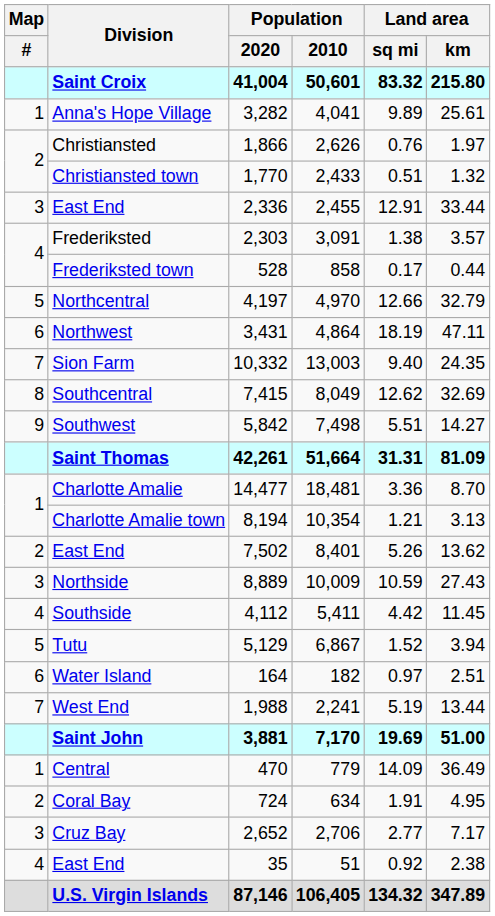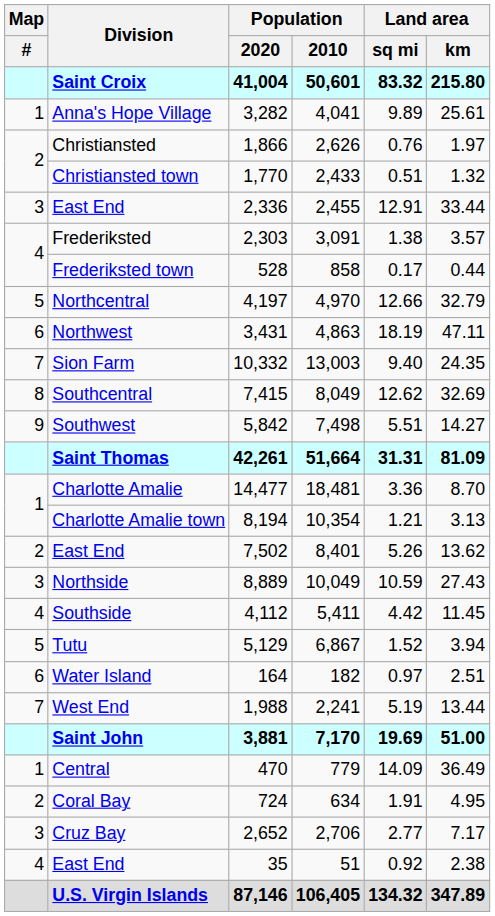 <table class="wikitable sortable" style="text-align:right; line-height:1.3">
 <tr>
 <th>Map</th>
 <th rowspan=2>Division</th>
 <th colspan=2>Population</th>
 <th colspan=2>Land area</th>
 </tr>
 <tr>
 <th>#</th>
 <th>2020</th>
 <th>2010</th>
 <th>sq mi</th>
 <th>km</th>
 </tr>
 <tr style="background:#CFF; font-weight:bold">
 <td></td>
 <td align=left><a href='#'>Saint Croix</a></td>
 <td>41,004</td>
 <td>50,601</td>
 <td>83.32</td>
 <td>215.80</td>
 </tr>
 <tr>
 <td>1</td>
 <td align=left><a href='#'>Anna's Hope Village</a></td>
 <td>3,282</td>
 <td>4,041</td>
 <td>9.89</td>
 <td>25.61</td>
 </tr>
 <tr>
 <td rowspan="2">2</td>
 <td align=left>Christiansted</td>
 <td>1,866</td>
 <td>2,626</td>
 <td>0.76</td>
 <td>1.97</td>
 </tr>
 <tr>
 <td align="left"><a href='#'>Christiansted town</a></td>
 <td>1,770</td>
 <td>2,433</td>
 <td>0.51</td>
 <td>1.32</td>
 </tr>
 <tr>
 <td>3</td>
 <td align=left><a href='#'>East End</a></td>
 <td>2,336</td>
 <td>2,455</td>
 <td>12.91</td>
 <td>33.44</td>
 </tr>
 <tr>
 <td rowspan="2">4</td>
 <td align=left>Frederiksted</td>
 <td>2,303</td>
 <td>3,091</td>
 <td>1.38</td>
 <td>3.57</td>
 </tr>
 <tr>
 <td align="left"><a href='#'>Frederiksted town</a></td>
 <td>528</td>
 <td>858</td>
 <td>0.17</td>
 <td>0.44</td>
 </tr>
 <tr>
 <td>5</td>
 <td align=left><a href='#'>Northcentral</a></td>
 <td>4,197</td>
 <td>4,970</td>
 <td>12.66</td>
 <td>32.79</td>
 </tr>
 <tr>
 <td>6</td>
 <td align=left><a href='#'>Northwest</a></td>
 <td>3,431</td>
-<td>4,864</td>
+<td>4,863</td>
 <td>18.19</td>
 <td>47.11</td>
 </tr>
 <tr>
 <td>7</td>
 <td align=left><a href='#'>Sion Farm</a></td>
 <td>10,332</td>
 <td>13,003</td>
 <td>9.40</td>
 <td>24.35</td>
 </tr>
 <tr>
 <td>8</td>
 <td align=left><a href='#'>Southcentral</a></td>
 <td>7,415</td>
 <td>8,049</td>
 <td>12.62</td>
 <td>32.69</td>
 </tr>
 <tr>
 <td>9</td>
 <td align=left><a href='#'>Southwest</a></td>
 <td>5,842</td>
 <td>7,498</td>
 <td>5.51</td>
 <td>14.27</td>
 </tr>
 <tr style="background:#CFF; font-weight:bold">
 <td></td>
 <td align=left><a href='#'>Saint Thomas</a></td>
 <td>42,261</td>
 <td>51,664</td>
 <td>31.31</td>
 <td>81.09</td>
 </tr>
 <tr>
 <td rowspan="2">1</td>
 <td align=left><a href='#'>Charlotte Amalie</a></td>
 <td>14,477</td>
 <td>18,481</td>
 <td>3.36</td>
 <td>8.70</td>
 </tr>
 <tr>
 <td align="left"><a href='#'>Charlotte Amalie town</a></td>
 <td>8,194</td>
 <td>10,354</td>
 <td>1.21</td>
 <td>3.13</td>
 </tr>
 <tr>
 <td>2</td>
 <td align=left><a href='#'>East End</a></td>
 <td>7,502</td>
 <td>8,401</td>
 <td>5.26</td>
 <td>13.62</td>
 </tr>
 <tr>
 <td>3</td>
 <td align=left><a href='#'>Northside</a></td>
 <td>8,889</td>
-<td>10,009</td>
+<td>10,049</td>
 <td>10.59</td>
 <td>27.43</td>
 </tr>
 <tr>
 <td>4</td>
 <td align=left><a href='#'>Southside</a></td>
 <td>4,112</td>
 <td>5,411</td>
 <td>4.42</td>
 <td>11.45</td>
 </tr>
 <tr>
 <td>5</td>
 <td align=left><a href='#'>Tutu</a></td>
 <td>5,129</td>
 <td>6,867</td>
 <td>1.52</td>
 <td>3.94</td>
 </tr>
 <tr>
 <td>6</td>
 <td align=left><a href='#'>Water Island</a></td>
 <td>164</td>
 <td>182</td>
 <td>0.97</td>
 <td>2.51</td>
 </tr>
 <tr>
 <td>7</td>
 <td align=left><a href='#'>West End</a></td>
 <td>1,988</td>
 <td>2,241</td>
 <td>5.19</td>
 <td>13.44</td>
 </tr>
 <tr style="background:#CFF; font-weight:bold">
 <td></td>
 <td align=left><a href='#'>Saint John</a></td>
 <td>3,881</td>
 <td>7,170</td>
 <td>19.69</td>
 <td>51.00</td>
 </tr>
 <tr>
 <td>1</td>
 <td align=left><a href='#'>Central</a></td>
 <td>470</td>
 <td>779</td>
 <td>14.09</td>
 <td>36.49</td>
 </tr>
 <tr>
 <td>2</td>
 <td align=left><a href='#'>Coral Bay</a></td>
 <td>724</td>
 <td>634</td>
 <td>1.91</td>
 <td>4.95</td>
 </tr>
 <tr>
 <td>3</td>
 <td align=left><a href='#'>Cruz Bay</a></td>
 <td>2,652</td>
 <td>2,706</td>
 <td>2.77</td>
 <td>7.17</td>
 </tr>
 <tr>
 <td>4</td>
 <td align=left><a href='#'>East End</a></td>
 <td>35</td>
 <td>51</td>
 <td>0.92</td>
 <td>2.38</td>
 </tr>
 <tr style="background:#DDD; font-weight:bold">
 <td></td>
 <td align=left><a href='#'>U.S. Virgin Islands</a></td>
 <td>87,146</td>
 <td>106,405</td>
 <td>134.32</td>
 <td>347.89</td>
 </tr>
 </table>
